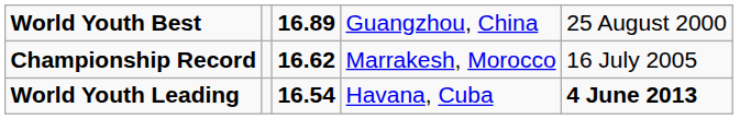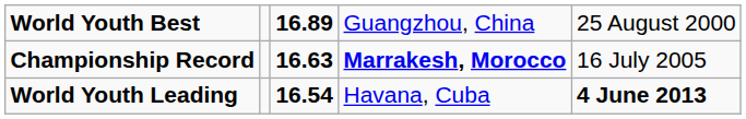 <table class="wikitable">
 <tr>
 <td><strong>World Youth Best</strong></td>
 <td></td>
 <td><strong>16.89</strong></td>
 <td><a href='#'>Guangzhou</a>, <a href='#'>China</a></td>
 <td>25 August 2000</td>
 </tr>
 <tr>
 <td><strong>Championship Record</strong></td>
 <td></td>
-<td><strong>16.62</strong></td>
-<td><a href='#'>Marrakesh</a>, <a href='#'>Morocco</a></td>
+<td><strong>16.63</strong></td>
+<td><strong><a href='#'>Marrakesh</a>, <a href='#'>Morocco</a></strong></td>
 <td>16 July 2005</td>
 </tr>
 <tr>
 <td><strong>World Youth Leading</strong></td>
 <td></td>
 <td><strong>16.54</strong></td>
 <td><a href='#'>Havana</a>, <a href='#'>Cuba</a></td>
 <td><strong>4 June 2013</strong></td>
 </tr>
 </table>
